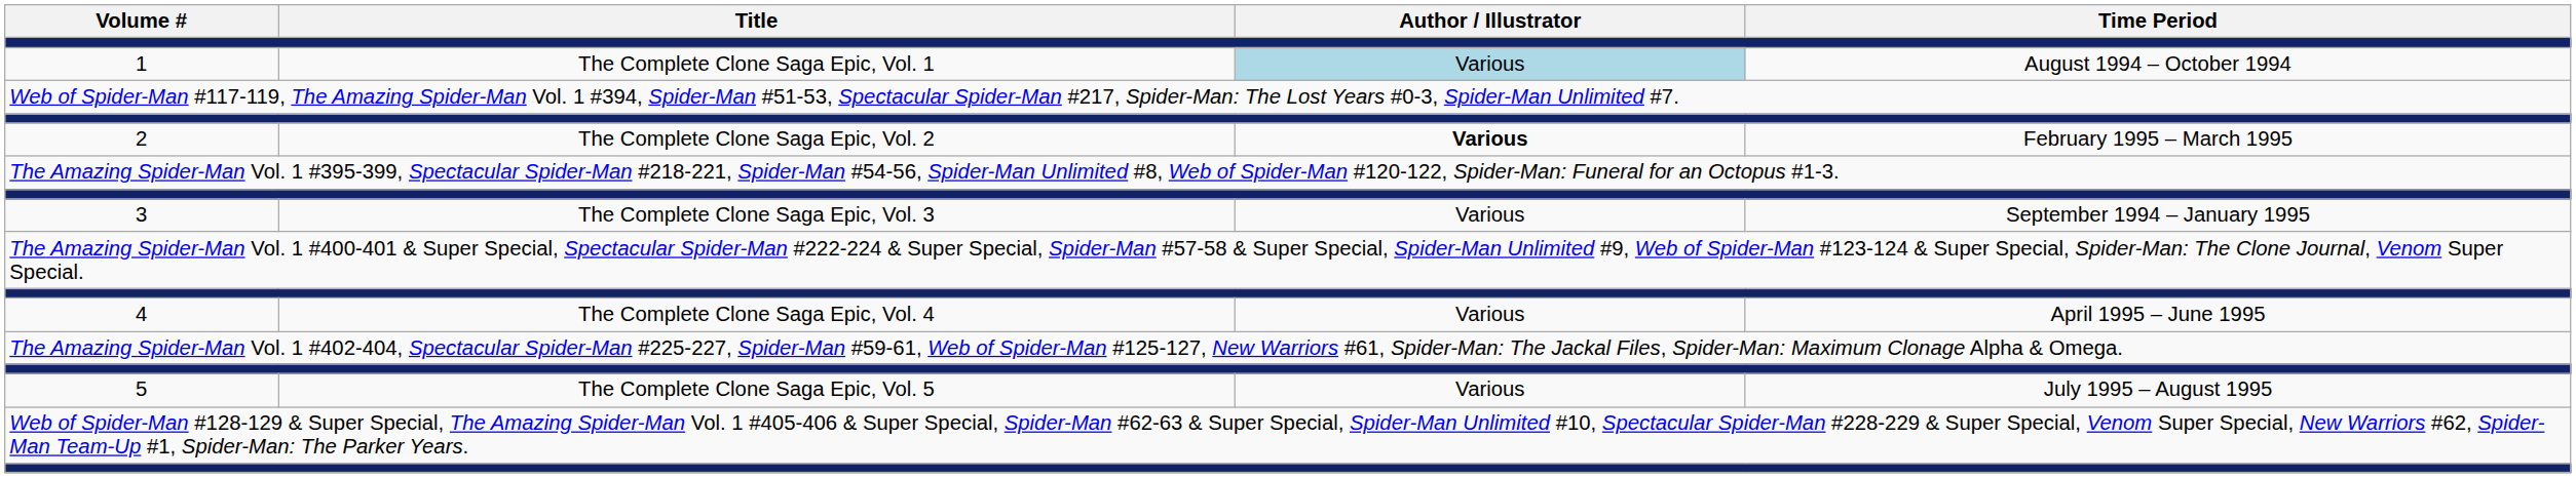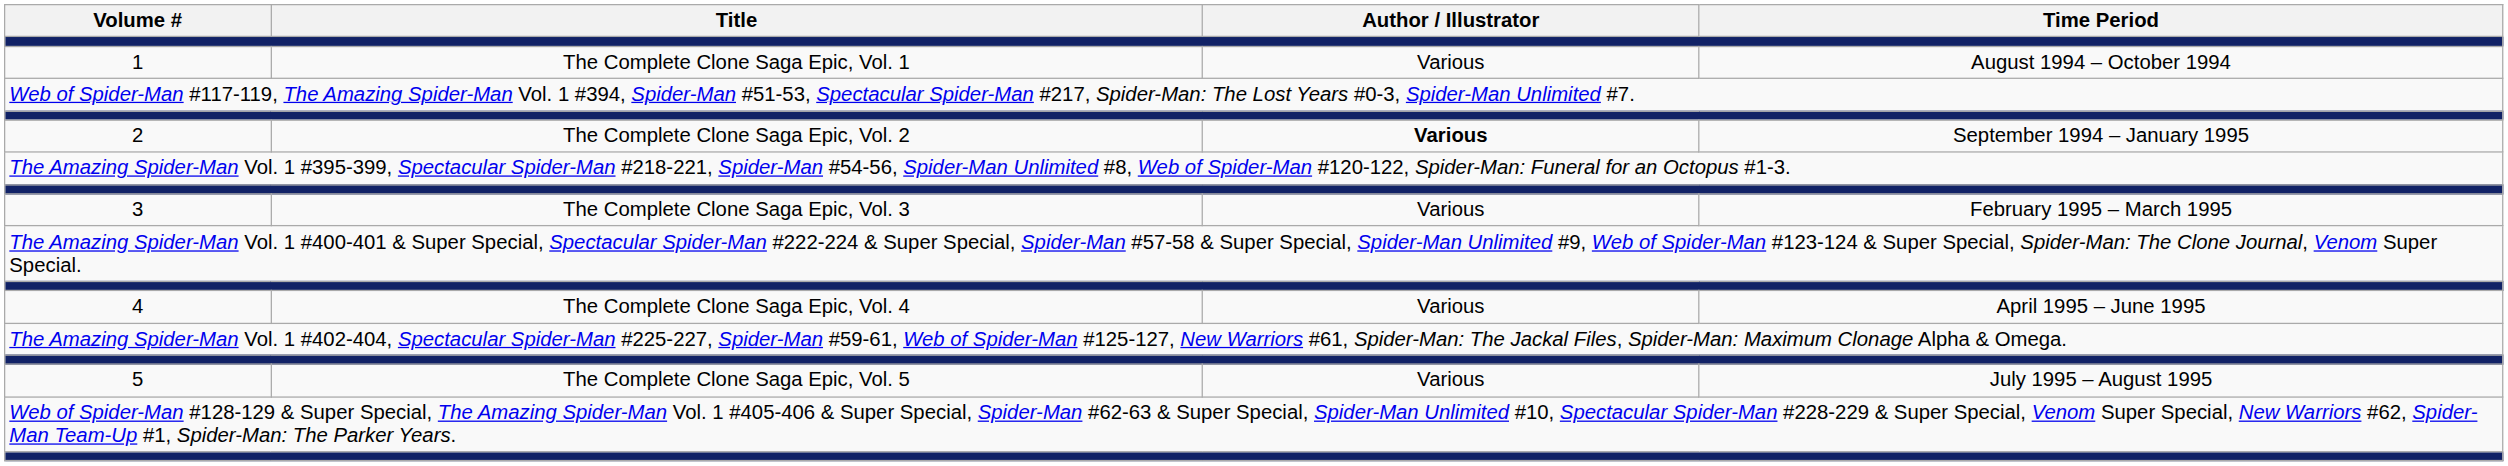 <table class="wikitable">
 <tr>
 <th>Volume #</th>
 <th>Title</th>
 <th>Author / Illustrator</th>
 <th>Time Period</th>
 </tr>
 <tr>
 <td colspan="6" bgcolor="#112266"></td>
 </tr>
 <tr>
 <td align="center">1</td>
 <td align="center">The Complete Clone Saga Epic, Vol. 1</td>
-<td align="center" style="background: lightblue;">Various</td>
+<td align="center">Various</td>
 <td align="center">August 1994 – October 1994</td>
 </tr>
 <tr>
 <td colspan="6"><em><a href='#'>Web of Spider-Man</a></em> #117-119, <em><a href='#'>The Amazing Spider-Man</a></em> Vol. 1 #394, <em><a href='#'>Spider-Man</a></em> #51-53, <em><a href='#'>Spectacular Spider-Man</a></em> #217, <em>Spider-Man: The Lost Years</em> #0-3, <em><a href='#'>Spider-Man Unlimited</a></em> #7.</td>
 </tr>
 <tr>
 <td colspan="6" bgcolor="#112266"></td>
 </tr>
 <tr>
 <td align="center">2</td>
 <td align="center">The Complete Clone Saga Epic, Vol. 2</td>
 <td align="center"><strong>Various</strong></td>
-<td align="center">February 1995 – March 1995</td>
+<td align="center">September 1994 – January 1995</td>
 </tr>
 <tr>
 <td colspan="6"><em><a href='#'>The Amazing Spider-Man</a></em> Vol. 1 #395-399, <em><a href='#'>Spectacular Spider-Man</a></em> #218-221, <em><a href='#'>Spider-Man</a></em> #54-56, <em><a href='#'>Spider-Man Unlimited</a></em> #8, <em><a href='#'>Web of Spider-Man</a></em> #120-122, <em>Spider-Man: Funeral for an Octopus</em> #1-3.</td>
 </tr>
 <tr>
 <td colspan="6" bgcolor="#112266"></td>
 </tr>
 <tr>
 <td align="center">3</td>
 <td align="center">The Complete Clone Saga Epic, Vol. 3</td>
 <td align="center">Various</td>
-<td align="center">September 1994 – January 1995</td>
+<td align="center">February 1995 – March 1995</td>
 </tr>
 <tr>
 <td colspan="6"><em><a href='#'>The Amazing Spider-Man</a></em> Vol. 1 #400-401 & Super Special, <em><a href='#'>Spectacular Spider-Man</a></em> #222-224 & Super Special, <em><a href='#'>Spider-Man</a></em> #57-58 & Super Special, <em><a href='#'>Spider-Man Unlimited</a></em> #9, <em><a href='#'>Web of Spider-Man</a></em> #123-124 & Super Special, <em>Spider-Man: The Clone Journal</em>, <em><a href='#'>Venom</a></em> Super Special.</td>
 </tr>
 <tr>
 <td colspan="6" bgcolor="#112266"></td>
 </tr>
 <tr>
 <td align="center">4</td>
 <td align="center">The Complete Clone Saga Epic, Vol. 4</td>
 <td align="center">Various</td>
 <td align="center">April 1995 – June 1995</td>
 </tr>
 <tr>
 <td colspan="6"><em><a href='#'>The Amazing Spider-Man</a></em> Vol. 1 #402-404, <em><a href='#'>Spectacular Spider-Man</a></em> #225-227, <em><a href='#'>Spider-Man</a></em> #59-61, <em><a href='#'>Web of Spider-Man</a></em> #125-127, <em><a href='#'>New Warriors</a></em> #61, <em>Spider-Man: The Jackal Files</em>, <em>Spider-Man: Maximum Clonage</em> Alpha & Omega.</td>
 </tr>
 <tr>
 <td colspan="6" bgcolor="#112266"></td>
 </tr>
 <tr>
 <td align="center">5</td>
 <td align="center">The Complete Clone Saga Epic, Vol. 5</td>
 <td align="center">Various</td>
 <td align="center">July 1995 – August 1995</td>
 </tr>
 <tr>
 <td colspan="6"><em><a href='#'>Web of Spider-Man</a></em> #128-129 & Super Special, <em><a href='#'>The Amazing Spider-Man</a></em> Vol. 1 #405-406 & Super Special, <em><a href='#'>Spider-Man</a></em> #62-63 & Super Special, <em><a href='#'>Spider-Man Unlimited</a></em> #10, <em><a href='#'>Spectacular Spider-Man</a></em> #228-229 & Super Special, <em><a href='#'>Venom</a></em> Super Special, <em><a href='#'>New Warriors</a></em> #62, <em><a href='#'>Spider-Man Team-Up</a></em> #1, <em>Spider-Man: The Parker Years</em>.</td>
 </tr>
 <tr>
 <td colspan="6" bgcolor="#112266"></td>
 </tr>
 <tr>
 </tr>
 </table>
